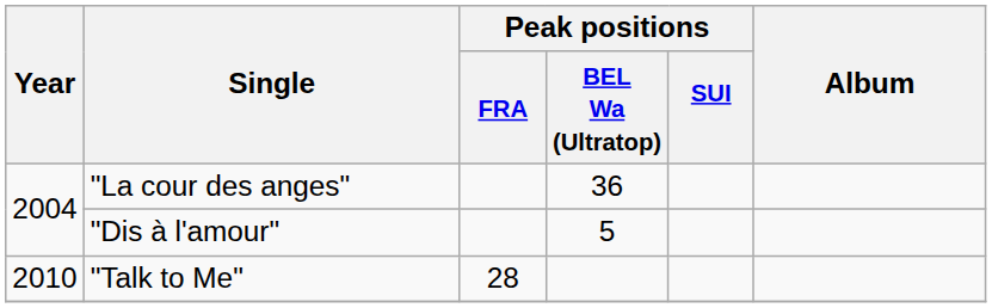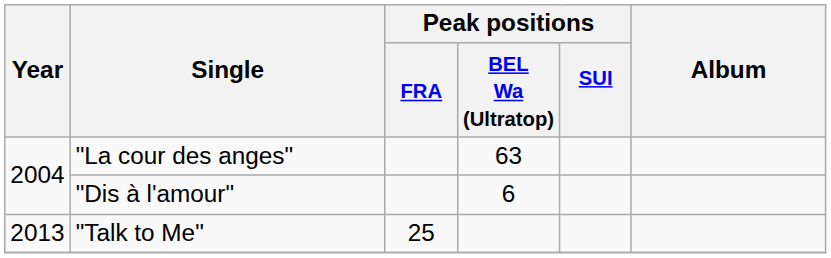 <table class="wikitable">
 <tr>
 <th align="center" rowspan="2" width="10">Year</th>
 <th align="center" rowspan="2" width="200">Single</th>
 <th align="center" colspan="3" width="30">Peak positions</th>
 <th align="center" rowspan="2" width="120">Album</th>
 </tr>
 <tr>
 <th width="40"><small><a href='#'>FRA</a><br></small></th>
 <th width="20"><small><a href='#'>BEL <br>Wa</a><br>(Ultratop)<br></small></th>
 <th width="40"><small><a href='#'>SUI</a><br></small><br></th>
 </tr>
 <tr>
 <td align="center" rowspan="2">2004</td>
 <td>"La cour des anges"</td>
 <td align="center"></td>
-<td align="center">36</td>
+<td align="center">63</td>
 <td align="center"></td>
 <td align="center" rowspan=1></td>
 </tr>
 <tr>
 <td>"Dis à l'amour"</td>
 <td align="center"></td>
-<td align="center">5</td>
+<td align="center">6</td>
 <td align="center"></td>
 <td align="center" rowspan=1></td>
 </tr>
 <tr>
-<td align="center" rowspan="1">2010</td>
+<td align="center" rowspan="1">2013</td>
 <td>"Talk to Me"</td>
-<td align="center">28</td>
+<td align="center">25</td>
 <td align="center"></td>
 <td align="center"></td>
 <td align="center" rowspan=1></td>
 </tr>
 <tr>
 </tr>
 </table>
